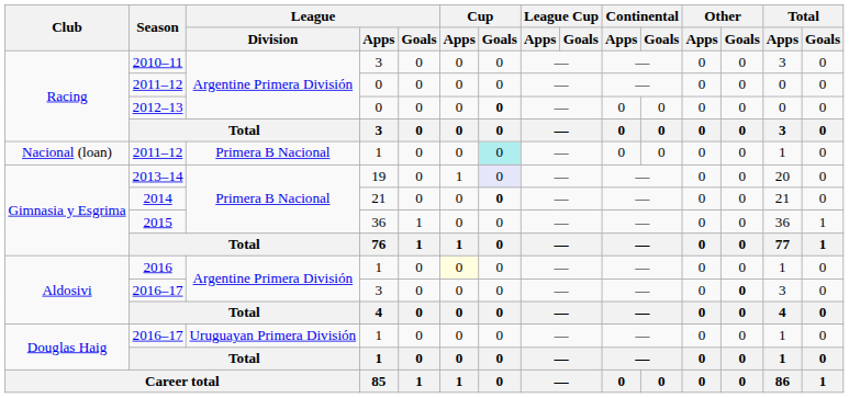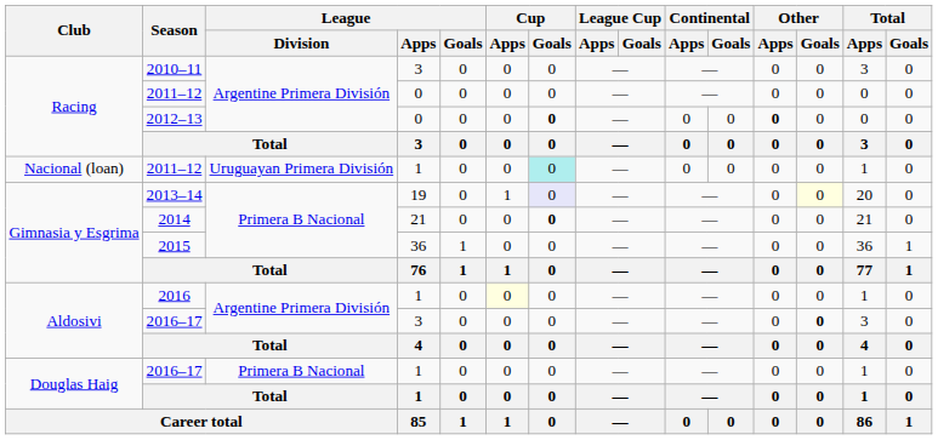 <table class="wikitable" style="text-align:center">
 <tr>
 <th rowspan="2">Club</th>
 <th rowspan="2">Season</th>
 <th colspan="3">League</th>
 <th colspan="2">Cup</th>
 <th colspan="2">League Cup</th>
 <th colspan="2">Continental</th>
 <th colspan="2">Other</th>
 <th colspan="2">Total</th>
 </tr>
 <tr>
 <th>Division</th>
 <th>Apps</th>
 <th>Goals</th>
 <th>Apps</th>
 <th>Goals</th>
 <th>Apps</th>
 <th>Goals</th>
 <th>Apps</th>
 <th>Goals</th>
 <th>Apps</th>
 <th>Goals</th>
 <th>Apps</th>
 <th>Goals</th>
 </tr>
 <tr>
 <td rowspan="4"><a href='#'>Racing</a></td>
 <td><a href='#'>2010–11</a></td>
 <td rowspan="3"><a href='#'>Argentine Primera División</a></td>
 <td>3</td>
 <td>0</td>
 <td>0</td>
 <td>0</td>
 <td colspan="2">—</td>
 <td colspan="2">—</td>
 <td>0</td>
 <td>0</td>
 <td>3</td>
 <td>0</td>
 </tr>
 <tr>
 <td><a href='#'>2011–12</a></td>
 <td>0</td>
 <td>0</td>
 <td>0</td>
 <td>0</td>
 <td colspan="2">—</td>
 <td colspan="2">—</td>
 <td>0</td>
 <td>0</td>
 <td>0</td>
 <td>0</td>
 </tr>
 <tr>
 <td><a href='#'>2012–13</a></td>
 <td>0</td>
 <td>0</td>
 <td>0</td>
 <td><strong>0</strong></td>
 <td colspan="2">—</td>
 <td>0</td>
 <td>0</td>
-<td>0</td>
+<td><strong>0</strong></td>
 <td>0</td>
 <td>0</td>
 <td>0</td>
 </tr>
 <tr>
 <th colspan="2">Total</th>
 <th>3</th>
 <th>0</th>
 <th>0</th>
 <th>0</th>
 <th colspan="2">—</th>
 <th>0</th>
 <th>0</th>
 <th>0</th>
 <th>0</th>
 <th>3</th>
 <th>0</th>
 </tr>
 <tr>
 <td rowspan="1"><a href='#'>Nacional</a> (loan)</td>
 <td><a href='#'>2011–12</a></td>
-<td rowspan="1"><a href='#'>Primera B Nacional</a></td>
+<td rowspan="1"><a href='#'>Uruguayan Primera División</a></td>
 <td>1</td>
 <td>0</td>
 <td>0</td>
 <td style="background: paleturquoise;">0</td>
 <td colspan="2">—</td>
 <td>0</td>
 <td>0</td>
 <td>0</td>
 <td>0</td>
 <td>1</td>
 <td>0</td>
 </tr>
 <tr>
 <td rowspan="4"><a href='#'>Gimnasia y Esgrima</a></td>
 <td><a href='#'>2013–14</a></td>
 <td rowspan="3"><a href='#'>Primera B Nacional</a></td>
 <td>19</td>
 <td>0</td>
 <td>1</td>
 <td style="background: lavender;">0</td>
 <td colspan="2">—</td>
 <td colspan="2">—</td>
 <td>0</td>
-<td>0</td>
+<td style="background: lightyellow;">0</td>
 <td>20</td>
 <td>0</td>
 </tr>
 <tr>
 <td><a href='#'>2014</a></td>
 <td>21</td>
 <td>0</td>
 <td>0</td>
 <td><strong>0</strong></td>
 <td colspan="2">—</td>
 <td colspan="2">—</td>
 <td>0</td>
 <td>0</td>
 <td>21</td>
 <td>0</td>
 </tr>
 <tr>
 <td><a href='#'>2015</a></td>
 <td>36</td>
 <td>1</td>
 <td>0</td>
 <td>0</td>
 <td colspan="2">—</td>
 <td colspan="2">—</td>
 <td>0</td>
 <td>0</td>
 <td>36</td>
 <td>1</td>
 </tr>
 <tr>
 <th colspan="2">Total</th>
 <th>76</th>
 <th>1</th>
 <th>1</th>
 <th>0</th>
 <th colspan="2">—</th>
 <th colspan="2">—</th>
 <th>0</th>
 <th>0</th>
 <th>77</th>
 <th>1</th>
 </tr>
 <tr>
 <td rowspan="3"><a href='#'>Aldosivi</a></td>
 <td><a href='#'>2016</a></td>
 <td rowspan="2"><a href='#'>Argentine Primera División</a></td>
 <td>1</td>
 <td>0</td>
 <td style="background: lightyellow;">0</td>
 <td>0</td>
 <td colspan="2">—</td>
 <td colspan="2">—</td>
 <td>0</td>
 <td>0</td>
 <td>1</td>
 <td>0</td>
 </tr>
 <tr>
 <td><a href='#'>2016–17</a></td>
 <td>3</td>
 <td>0</td>
 <td>0</td>
 <td>0</td>
 <td colspan="2">—</td>
 <td colspan="2">—</td>
 <td>0</td>
 <td><strong>0</strong></td>
 <td>3</td>
 <td>0</td>
 </tr>
 <tr>
 <th colspan="2">Total</th>
 <th>4</th>
 <th>0</th>
 <th>0</th>
 <th>0</th>
 <th colspan="2">—</th>
 <th colspan="2">—</th>
 <th>0</th>
 <th>0</th>
 <th>4</th>
 <th>0</th>
 </tr>
 <tr>
 <td rowspan="2"><a href='#'>Douglas Haig</a></td>
 <td><a href='#'>2016–17</a></td>
-<td rowspan="1"><a href='#'>Uruguayan Primera División</a></td>
+<td rowspan="1"><a href='#'>Primera B Nacional</a></td>
 <td>1</td>
 <td>0</td>
 <td>0</td>
 <td>0</td>
 <td colspan="2">—</td>
 <td colspan="2">—</td>
 <td>0</td>
 <td>0</td>
 <td>1</td>
 <td>0</td>
 </tr>
 <tr>
 <th colspan="2">Total</th>
 <th>1</th>
 <th>0</th>
 <th>0</th>
 <th>0</th>
 <th colspan="2">—</th>
 <th colspan="2">—</th>
 <th>0</th>
 <th>0</th>
 <th>1</th>
 <th>0</th>
 </tr>
 <tr>
 <th colspan="3">Career total</th>
 <th>85</th>
 <th>1</th>
 <th>1</th>
 <th>0</th>
 <th colspan="2">—</th>
 <th>0</th>
 <th>0</th>
 <th>0</th>
 <th>0</th>
 <th>86</th>
 <th>1</th>
 </tr>
 </table>
